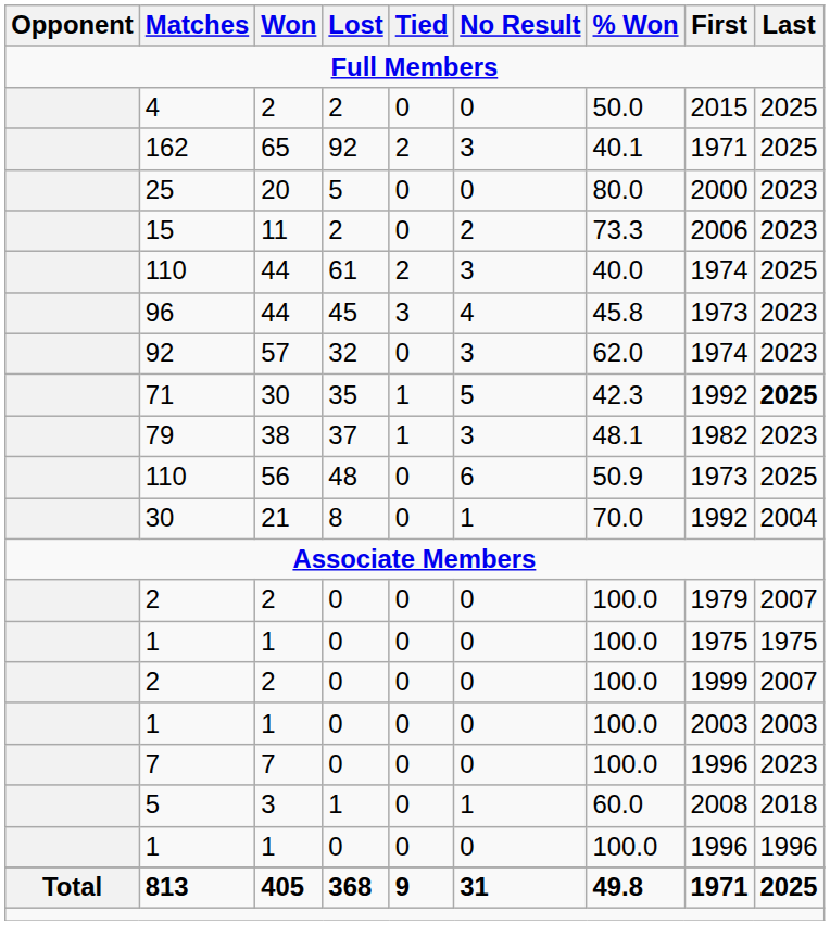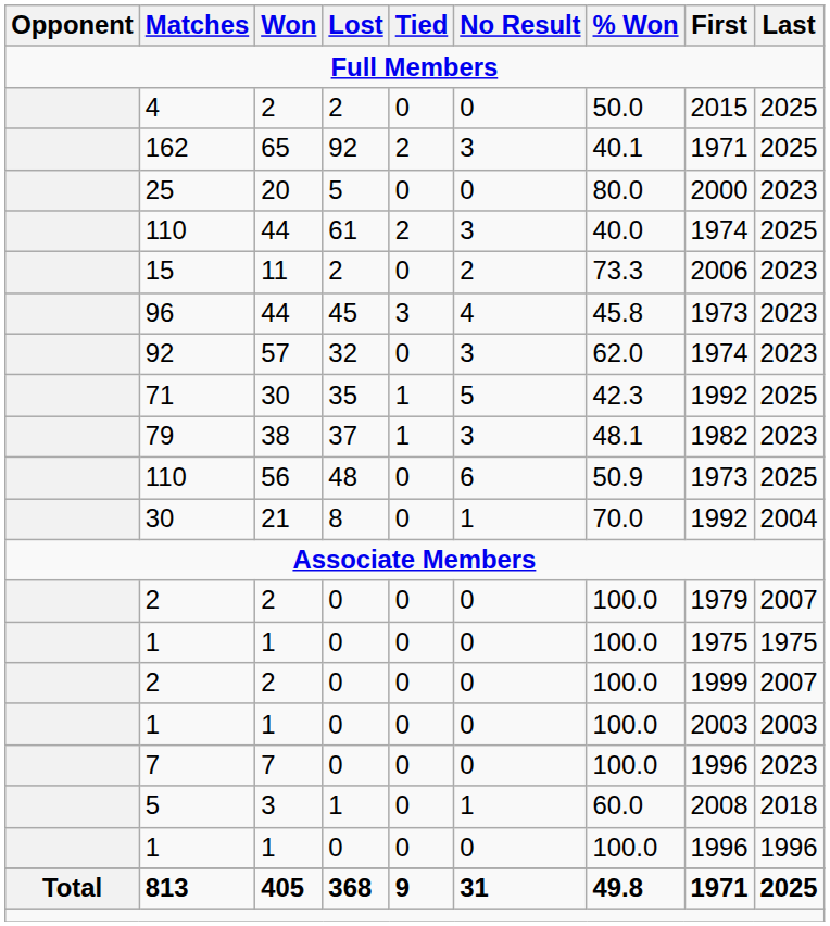 <table class="wikitable plainrowheaders">
 <tr>
 <th scope="col">Opponent</th>
 <th scope="col"><a href='#'>Matches</a></th>
 <th scope="col"><a href='#'>Won</a></th>
 <th scope="col"><a href='#'>Lost</a></th>
 <th scope="col"><a href='#'>Tied</a></th>
 <th scope="col"><a href='#'>No Result</a></th>
 <th scope="col"><a href='#'>% Won</a></th>
 <th scope="col">First</th>
 <th scope="col">Last</th>
 </tr>
 <tr>
 <td style="text-align: center;" colspan="9"><strong><a href='#'>Full Members</a></strong></td>
 </tr>
 <tr>
 <th scope="row"></th>
 <td>4</td>
 <td>2</td>
 <td>2</td>
 <td>0</td>
 <td>0</td>
 <td>50.0</td>
 <td>2015</td>
 <td>2025</td>
 </tr>
 <tr>
 <th scope="row"></th>
 <td>162</td>
 <td>65</td>
 <td>92</td>
 <td>2</td>
 <td>3</td>
 <td>40.1</td>
 <td>1971</td>
 <td>2025</td>
 </tr>
 <tr>
 <th scope="row"></th>
 <td>25</td>
 <td>20</td>
 <td>5</td>
 <td>0</td>
 <td>0</td>
 <td>80.0</td>
 <td>2000</td>
 <td>2023</td>
 </tr>
 <tr>
 <th scope="row"></th>
+<td>110</td>
+<td>44</td>
+<td>61</td>
+<td>2</td>
+<td>3</td>
+<td>40.0</td>
+<td>1974</td>
+<td>2025</td>
+</tr>
+<tr>
+<th scope="row"></th>
 <td>15</td>
 <td>11</td>
 <td>2</td>
 <td>0</td>
 <td>2</td>
 <td>73.3</td>
 <td>2006</td>
 <td>2023</td>
-</tr>
-<tr>
-<th scope="row"></th>
-<td>110</td>
-<td>44</td>
-<td>61</td>
-<td>2</td>
-<td>3</td>
-<td>40.0</td>
-<td>1974</td>
-<td>2025</td>
 </tr>
 <tr>
 <th scope="row"></th>
 <td>96</td>
 <td>44</td>
 <td>45</td>
 <td>3</td>
 <td>4</td>
 <td>45.8</td>
 <td>1973</td>
 <td>2023</td>
 </tr>
 <tr>
 <th scope="row"></th>
 <td>92</td>
 <td>57</td>
 <td>32</td>
 <td>0</td>
 <td>3</td>
 <td>62.0</td>
 <td>1974</td>
 <td>2023</td>
 </tr>
 <tr>
 <th scope="row"></th>
 <td>71</td>
 <td>30</td>
 <td>35</td>
 <td>1</td>
 <td>5</td>
 <td>42.3</td>
 <td>1992</td>
-<td><strong>2025</strong></td>
+<td>2025</td>
 </tr>
 <tr>
 <th scope="row"></th>
 <td>79</td>
 <td>38</td>
 <td>37</td>
 <td>1</td>
 <td>3</td>
 <td>48.1</td>
 <td>1982</td>
 <td>2023</td>
 </tr>
 <tr>
 <th scope="row"></th>
 <td>110</td>
 <td>56</td>
 <td>48</td>
 <td>0</td>
 <td>6</td>
 <td>50.9</td>
 <td>1973</td>
 <td>2025</td>
 </tr>
 <tr>
 <th scope="row"></th>
 <td>30</td>
 <td>21</td>
 <td>8</td>
 <td>0</td>
 <td>1</td>
 <td>70.0</td>
 <td>1992</td>
 <td>2004</td>
 </tr>
 <tr>
 <td colspan="9" style="text-align: center;"><strong><a href='#'>Associate Members</a></strong></td>
 </tr>
 <tr>
 <th scope="row"></th>
 <td>2</td>
 <td>2</td>
 <td>0</td>
 <td>0</td>
 <td>0</td>
 <td>100.0</td>
 <td>1979</td>
 <td>2007</td>
 </tr>
 <tr>
 <th scope="row"></th>
 <td>1</td>
 <td>1</td>
 <td>0</td>
 <td>0</td>
 <td>0</td>
 <td>100.0</td>
 <td>1975</td>
 <td>1975</td>
 </tr>
 <tr>
 <th scope="row"></th>
 <td>2</td>
 <td>2</td>
 <td>0</td>
 <td>0</td>
 <td>0</td>
 <td>100.0</td>
 <td>1999</td>
 <td>2007</td>
 </tr>
 <tr>
 <th scope="row"></th>
 <td>1</td>
 <td>1</td>
 <td>0</td>
 <td>0</td>
 <td>0</td>
 <td>100.0</td>
 <td>2003</td>
 <td>2003</td>
 </tr>
 <tr>
 <th scope="row"></th>
 <td>7</td>
 <td>7</td>
 <td>0</td>
 <td>0</td>
 <td>0</td>
 <td>100.0</td>
 <td>1996</td>
 <td>2023</td>
 </tr>
 <tr>
 <th scope="row"></th>
 <td>5</td>
 <td>3</td>
 <td>1</td>
 <td>0</td>
 <td>1</td>
 <td>60.0</td>
 <td>2008</td>
 <td>2018</td>
 </tr>
 <tr>
 <th scope="row"></th>
 <td>1</td>
 <td>1</td>
 <td>0</td>
 <td>0</td>
 <td>0</td>
 <td>100.0</td>
 <td>1996</td>
 <td>1996</td>
 </tr>
 <tr>
 </tr>
 <tr class="sortbottom">
 <th scope="row" style="text-align:center"><strong>Total</strong></th>
 <td><strong>813</strong></td>
 <td><strong>405</strong></td>
 <td><strong>368</strong></td>
 <td><strong>9</strong></td>
 <td><strong>31</strong></td>
 <td><strong>49.8</strong></td>
 <td><strong>1971</strong></td>
 <td><strong>2025</strong></td>
 </tr>
 <tr>
 <td colspan="9"></td>
 </tr>
 </table>
